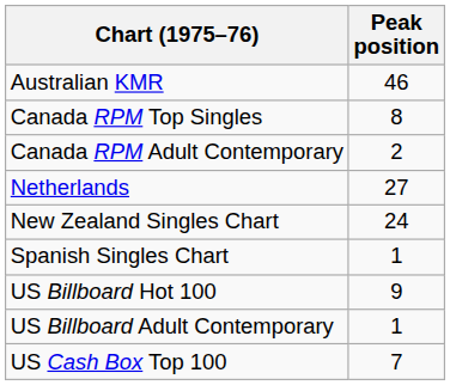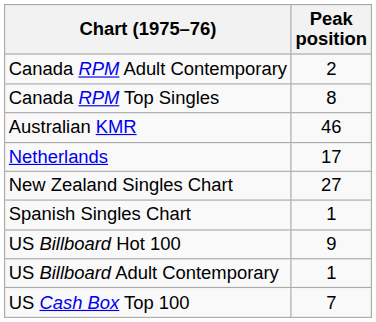 <table class="wikitable sortable">
 <tr>
 <th>Chart (1975–76)</th>
 <th>Peak<br>position</th>
 </tr>
 <tr>
-<td>Australian <a href='#'>KMR</a></td>
-<td style="text-align:center;">46</td>
+<td>Canada <a href='#'><em>RPM</em></a> Adult Contemporary</td>
+<td style="text-align:center;">2</td>
 </tr>
 <tr>
 <td>Canada <a href='#'><em>RPM</em></a> Top Singles</td>
 <td style="text-align:center;">8</td>
 </tr>
 <tr>
-<td>Canada <a href='#'><em>RPM</em></a> Adult Contemporary</td>
-<td style="text-align:center;">2</td>
+<td>Australian <a href='#'>KMR</a></td>
+<td style="text-align:center;">46</td>
 </tr>
 <tr>
 <td><a href='#'>Netherlands</a></td>
-<td style="text-align:center;">27</td>
+<td style="text-align:center;">17</td>
 </tr>
 <tr>
 <td>New Zealand Singles Chart </td>
-<td style="text-align:center;">24</td>
+<td style="text-align:center;">27</td>
 </tr>
 <tr>
 <td align="left">Spanish Singles Chart</td>
 <td style="text-align:center;">1</td>
 </tr>
 <tr>
 <td>US <em>Billboard</em> Hot 100</td>
 <td style="text-align:center;">9</td>
 </tr>
 <tr>
 <td>US <em>Billboard</em> Adult Contemporary</td>
 <td style="text-align:center;">1</td>
 </tr>
 <tr>
 <td>US <em><a href='#'>Cash Box</a></em> Top 100</td>
 <td style="text-align:center;">7</td>
 </tr>
 </table>
